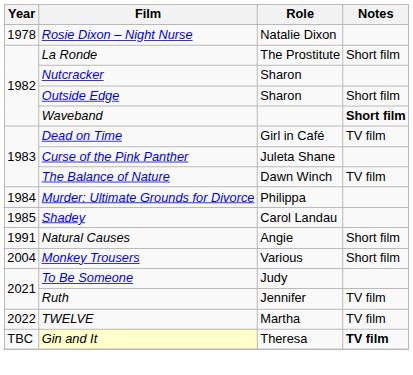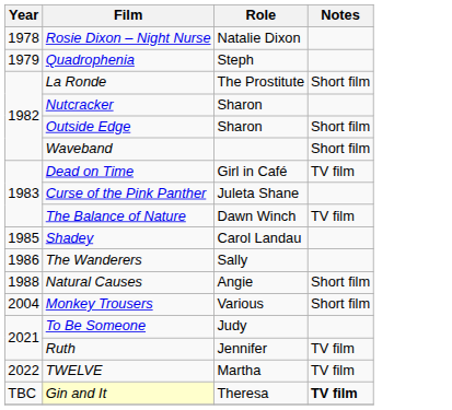 <table class="wikitable sortable">
 <tr>
 <th>Year</th>
 <th>Film</th>
 <th>Role</th>
 <th class="unsortable">Notes</th>
 </tr>
 <tr>
 <td>1978</td>
 <td><em><a href='#'>Rosie Dixon – Night Nurse</a></em></td>
 <td>Natalie Dixon</td>
+<td></td>
+</tr>
+<tr>
+<td>1979</td>
+<td><em><a href='#'>Quadrophenia</a></em></td>
+<td>Steph</td>
 <td></td>
 </tr>
 <tr>
 <td rowspan="4">1982</td>
 <td><em>La Ronde</em></td>
 <td>The Prostitute</td>
 <td>Short film</td>
 </tr>
 <tr>
 <td><em><a href='#'>Nutcracker</a></em></td>
 <td>Sharon</td>
 <td></td>
 </tr>
 <tr>
 <td><em><a href='#'>Outside Edge</a></em></td>
 <td>Sharon</td>
 <td>Short film</td>
 </tr>
 <tr>
 <td><em>Waveband</em></td>
 <td></td>
-<td><strong>Short film</strong></td>
+<td>Short film</td>
 </tr>
 <tr>
 <td rowspan="3">1983</td>
 <td><em><a href='#'>Dead on Time</a></em></td>
 <td>Girl in Café</td>
 <td>TV film</td>
 </tr>
 <tr>
 <td><em><a href='#'>Curse of the Pink Panther</a></em></td>
 <td>Juleta Shane</td>
 <td></td>
 </tr>
 <tr>
 <td><em><a href='#'>The Balance of Nature</a></em></td>
 <td>Dawn Winch</td>
 <td>TV film</td>
 </tr>
 <tr>
-<td>1984</td>
-<td><em><a href='#'>Murder: Ultimate Grounds for Divorce</a></em></td>
-<td>Philippa</td>
-<td></td>
-</tr>
-<tr>
 <td>1985</td>
 <td><em><a href='#'>Shadey</a></em></td>
 <td>Carol Landau</td>
 <td></td>
 </tr>
 <tr>
-<td>1991</td>
+<td>1986</td>
+<td><em>The Wanderers</em></td>
+<td>Sally</td>
+<td></td>
+</tr>
+<tr>
+<td>1988</td>
 <td><em>Natural Causes</em></td>
 <td>Angie</td>
 <td>Short film</td>
 </tr>
 <tr>
 <td>2004</td>
 <td><em><a href='#'>Monkey Trousers</a></em></td>
 <td>Various</td>
 <td>Short film</td>
 </tr>
 <tr>
 <td rowspan="2">2021</td>
 <td><em><a href='#'>To Be Someone</a></em></td>
 <td>Judy</td>
 <td></td>
 </tr>
 <tr>
 <td><em>Ruth</em></td>
 <td>Jennifer</td>
 <td>TV film</td>
 </tr>
 <tr>
 <td>2022</td>
 <td><em>TWELVE</em></td>
 <td>Martha</td>
 <td>TV film</td>
 </tr>
 <tr>
 <td>TBC</td>
 <td style="background:#FFFFCC;"> <em>Gin and It</em></td>
 <td>Theresa</td>
 <td><strong>TV film</strong></td>
 </tr>
 <tr>
 </tr>
 </table>
